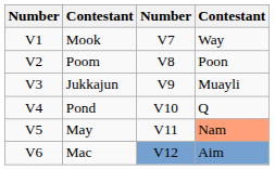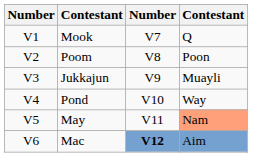 <table class="wikitable">
 <tr>
 <th>Number</th>
 <th>Contestant</th>
 <th>Number</th>
 <th>Contestant</th>
 </tr>
 <tr>
 <td style="text-align:center;">V1</td>
 <td>Mook</td>
 <td style="text-align:center;">V7</td>
-<td>Way</td>
+<td>Q</td>
 </tr>
 <tr>
 <td style="text-align:center;">V2</td>
 <td>Poom</td>
 <td style="text-align:center;">V8</td>
 <td>Poon</td>
 </tr>
 <tr>
 <td style="text-align:center;">V3</td>
 <td>Jukkajun</td>
 <td style="text-align:center;">V9</td>
 <td>Muayli</td>
 </tr>
 <tr>
 <td style="text-align:center;">V4</td>
 <td>Pond</td>
 <td style="text-align:center;">V10</td>
-<td>Q</td>
+<td>Way</td>
 </tr>
 <tr>
 <td style="text-align:center;">V5</td>
 <td>May</td>
 <td style="text-align:center;">V11</td>
 <td style="background: lightsalmon;">Nam</td>
 </tr>
 <tr>
 <td style="text-align:center;">V6</td>
 <td>Mac</td>
-<td style="background:#75a1d0; text-align:center;">V12</td>
+<td style="background:#75a1d0; text-align:center;"><strong>V12</strong></td>
 <td style="background:#75A1D0">Aim</td>
 </tr>
 </table>
